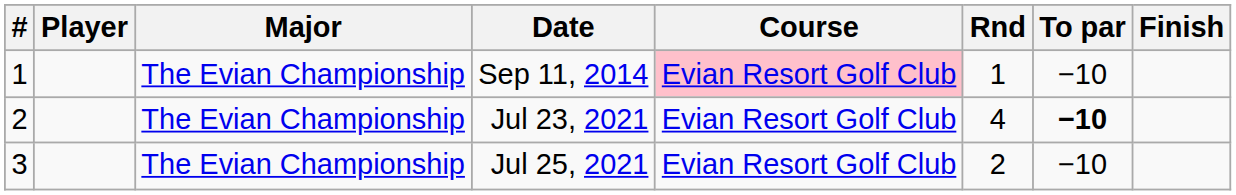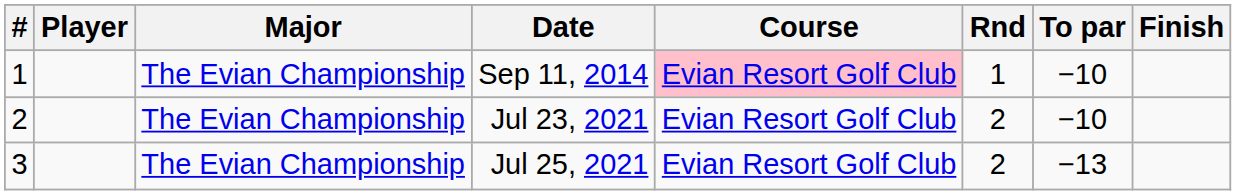 <table class="wikitable sortable" style="text-align:center">
 <tr>
 <th>#</th>
 <th>Player</th>
 <th>Major</th>
 <th>Date</th>
 <th>Course</th>
 <th>Rnd</th>
 <th>To par</th>
 <th>Finish</th>
 </tr>
 <tr>
 <td>1</td>
 <td align=left> </td>
 <td align=left><a href='#'>The Evian Championship</a></td>
 <td align=right>Sep 11, <a href='#'>2014</a></td>
 <td align=left style="background: pink;"><a href='#'>Evian Resort Golf Club</a></td>
 <td>1</td>
 <td>−10</td>
 <td></td>
 </tr>
 <tr>
 <td>2</td>
 <td align=left> </td>
 <td align=left><a href='#'>The Evian Championship</a></td>
 <td align=right>Jul 23, <a href='#'>2021</a></td>
 <td align=left><a href='#'>Evian Resort Golf Club</a></td>
-<td>4</td>
-<td><strong>−10</strong></td>
+<td>2</td>
+<td>−10</td>
 <td></td>
 </tr>
 <tr>
 <td>3</td>
 <td align=left> </td>
 <td align=left><a href='#'>The Evian Championship</a></td>
 <td align=right>Jul 25, <a href='#'>2021</a></td>
 <td align=left><a href='#'>Evian Resort Golf Club</a></td>
 <td>2</td>
-<td>−10</td>
+<td>−13</td>
 <td></td>
 </tr>
 </table>
